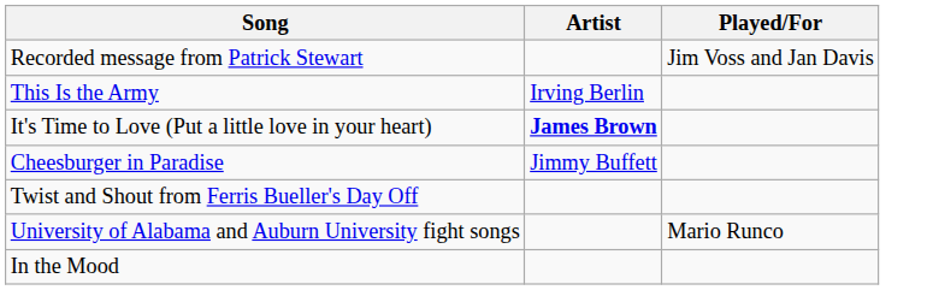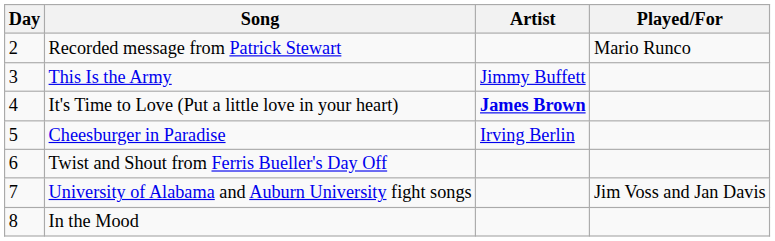 <table class="wikitable">
 <tr>
+<th>Day</th>
 <th>Song</th>
 <th>Artist</th>
 <th>Played/For</th>
 </tr>
 <tr>
+<td>2</td>
 <td>Recorded message from <a href='#'>Patrick Stewart</a></td>
 <td></td>
-<td>Jim Voss and Jan Davis</td>
+<td>Mario Runco</td>
 </tr>
 <tr>
+<td>3</td>
 <td><a href='#'>This Is the Army</a></td>
-<td><a href='#'>Irving Berlin</a></td>
+<td><a href='#'>Jimmy Buffett</a></td>
 <td></td>
 </tr>
 <tr>
+<td>4</td>
 <td>It's Time to Love (Put a little love in your heart)</td>
 <td><strong><a href='#'>James Brown</a></strong></td>
 <td></td>
 </tr>
 <tr>
+<td>5</td>
 <td><a href='#'>Cheesburger in Paradise</a></td>
-<td><a href='#'>Jimmy Buffett</a></td>
+<td><a href='#'>Irving Berlin</a></td>
 <td></td>
 </tr>
 <tr>
+<td>6</td>
 <td>Twist and Shout from <a href='#'>Ferris Bueller's Day Off</a></td>
 <td></td>
 <td></td>
 </tr>
 <tr>
+<td>7</td>
 <td><a href='#'>University of Alabama</a> and <a href='#'>Auburn University</a> fight songs</td>
 <td></td>
-<td>Mario Runco</td>
+<td>Jim Voss and Jan Davis</td>
 </tr>
 <tr>
+<td>8</td>
 <td>In the Mood</td>
 <td></td>
 <td></td>
 </tr>
 </table>
